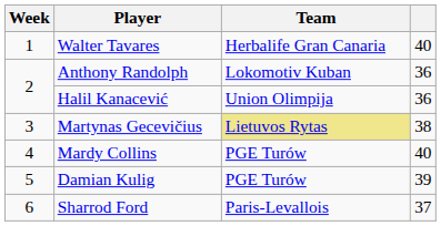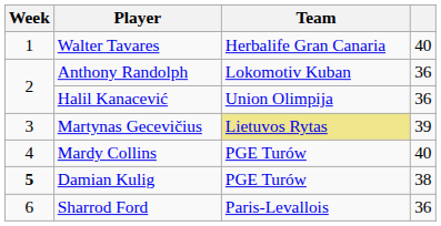 <table class="wikitable sortable" style="text-align: center;">
 <tr>
 <th style="text-align:center;">Week</th>
 <th style="text-align:center; width:150px;">Player</th>
 <th style="text-align:center; width:170px;">Team</th>
 <th style="text-align:center;"></th>
 </tr>
 <tr>
 <td>1</td>
 <td align="left"> <a href='#'>Walter Tavares</a></td>
 <td align="left"> <a href='#'>Herbalife Gran Canaria</a></td>
 <td>40</td>
 </tr>
 <tr>
 <td rowspan=2>2</td>
 <td align="left"> <a href='#'>Anthony Randolph</a></td>
 <td align="left"> <a href='#'>Lokomotiv Kuban</a></td>
 <td>36</td>
 </tr>
 <tr>
 <td align="left"> <a href='#'>Halil Kanacević</a></td>
 <td align="left"> <a href='#'>Union Olimpija</a></td>
 <td>36</td>
 </tr>
 <tr>
 <td>3</td>
 <td align="left"> <a href='#'>Martynas Gecevičius</a></td>
 <td align="left" style="background: khaki;"> <a href='#'>Lietuvos Rytas</a></td>
-<td>38</td>
+<td>39</td>
 </tr>
 <tr>
 <td>4</td>
 <td align="left"> <a href='#'>Mardy Collins</a></td>
 <td align="left"> <a href='#'>PGE Turów</a></td>
 <td>40</td>
 </tr>
 <tr>
-<td>5</td>
+<td><strong>5</strong></td>
 <td align="left"> <a href='#'>Damian Kulig</a></td>
 <td align="left"> <a href='#'>PGE Turów</a></td>
-<td>39</td>
+<td>38</td>
 </tr>
 <tr>
 <td>6</td>
 <td align="left"> <a href='#'>Sharrod Ford</a></td>
 <td align="left"> <a href='#'>Paris-Levallois</a></td>
-<td>37</td>
+<td>36</td>
 </tr>
 </table>
